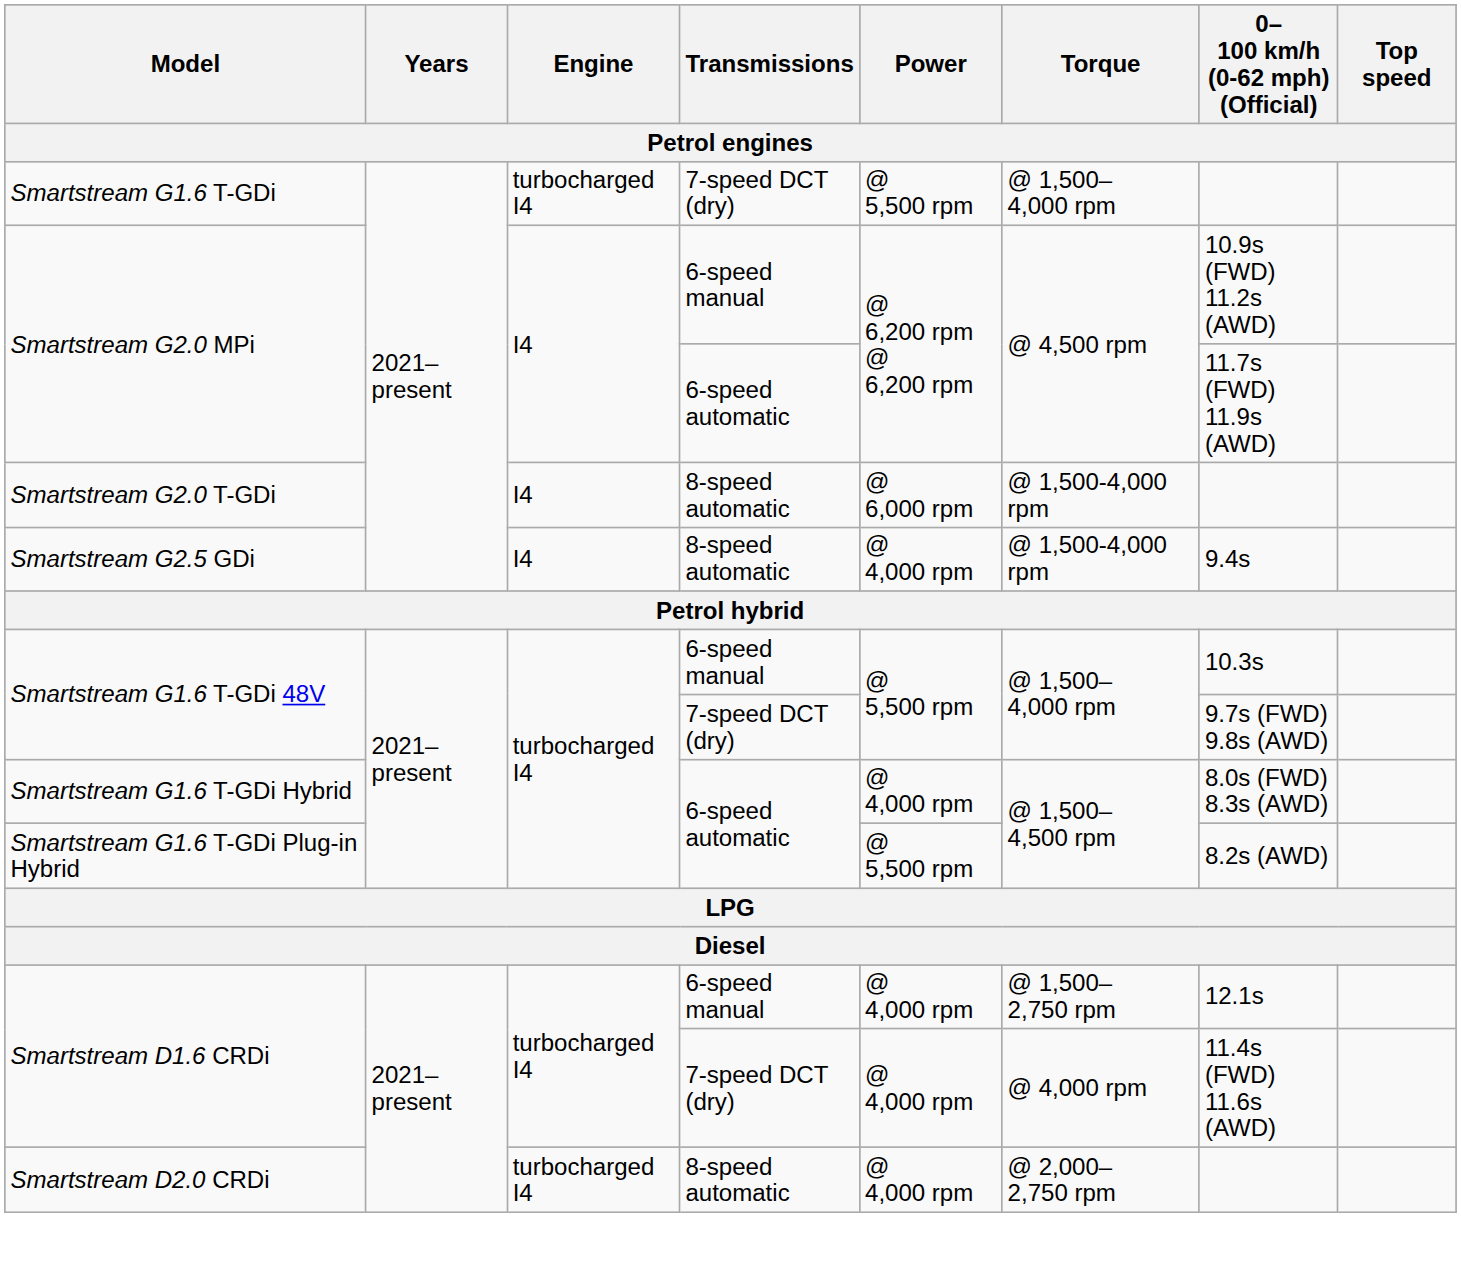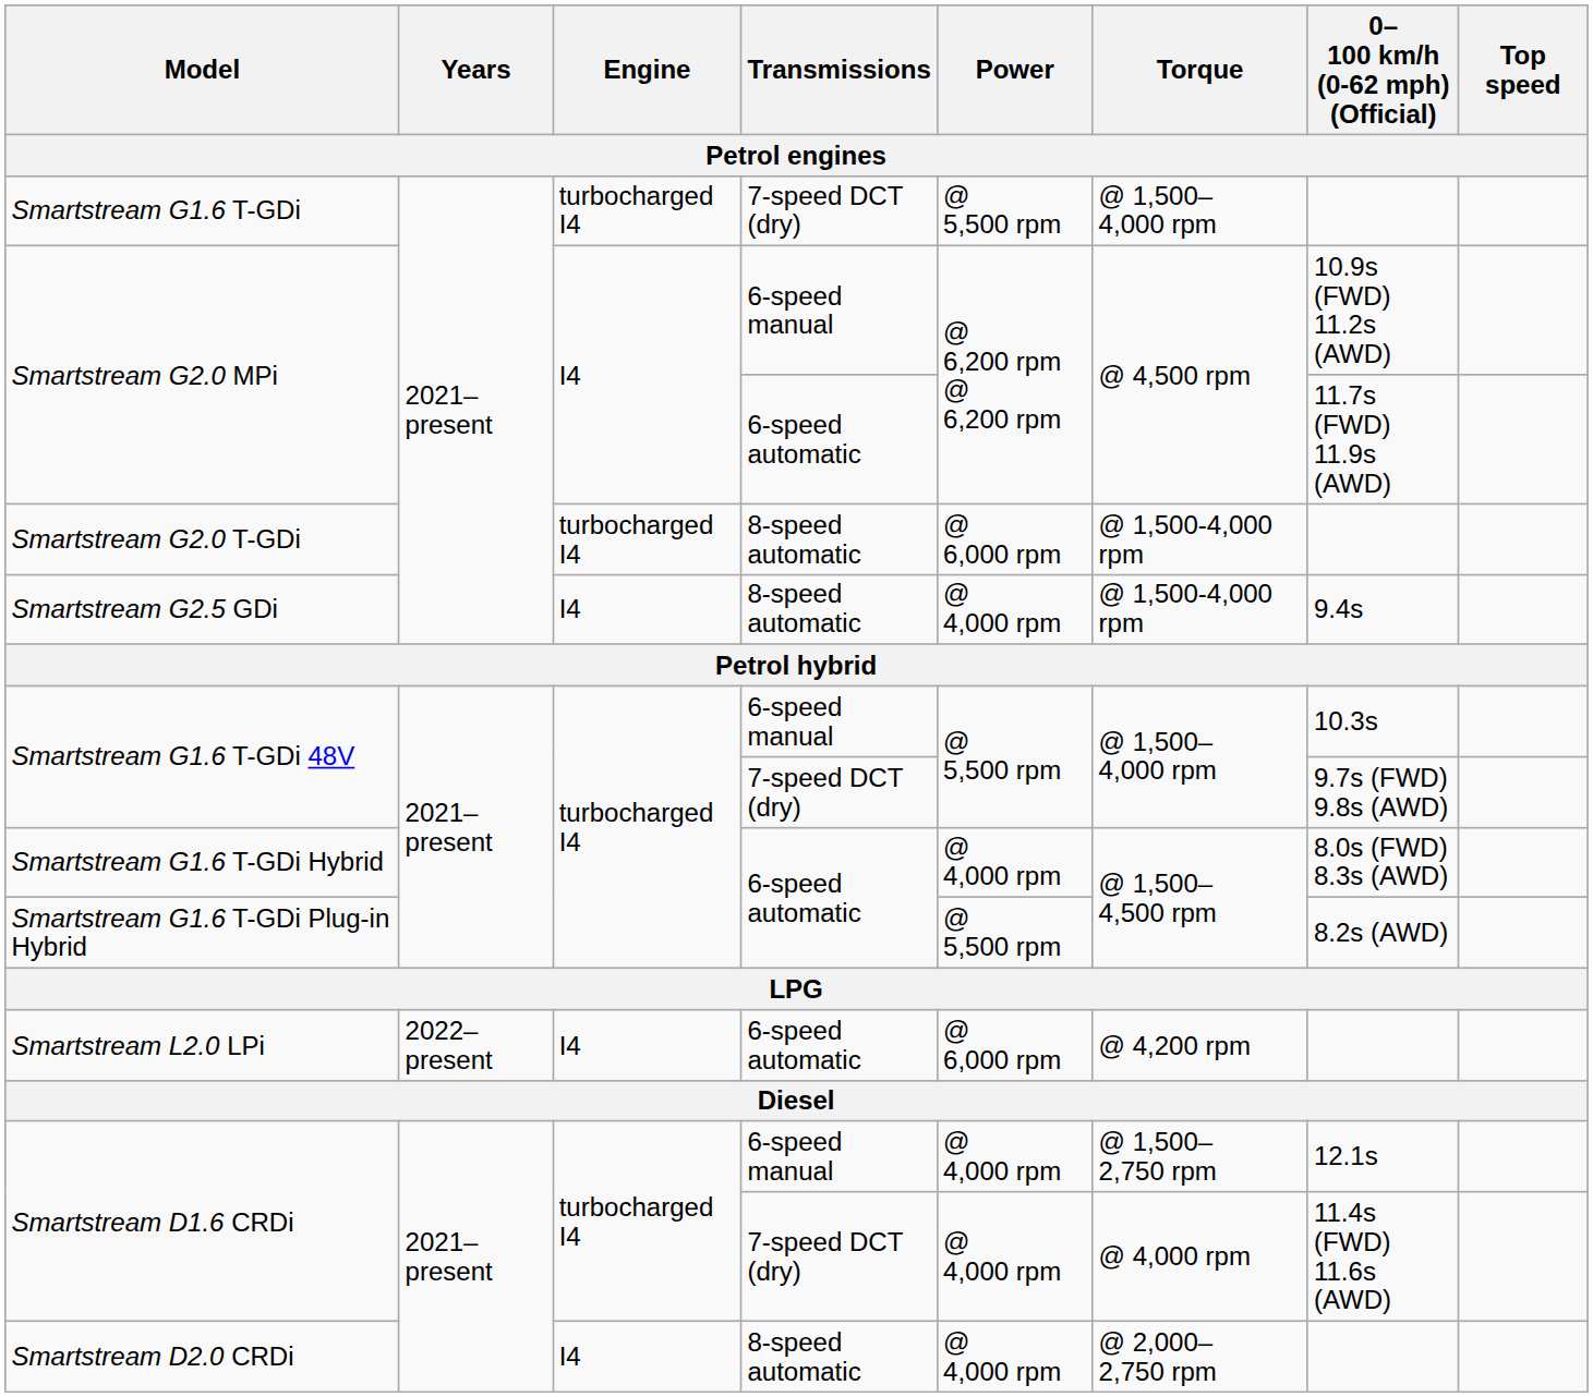 <table class="wikitable collapsible" style="text-align:left; font-size:90%;">
 <tr>
 <th>Model</th>
 <th>Years</th>
 <th>Engine</th>
 <th width="10%">Transmissions</th>
 <th>Power</th>
 <th>Torque</th>
 <th>0–100 km/h<br>(0-62 mph)<br>(Official)</th>
 <th>Top speed</th>
 </tr>
 <tr>
 <th colspan="8">Petrol engines</th>
 </tr>
 <tr>
 <td><em>Smartstream G1.6</em> T-GDi</td>
 <td rowspan=5>2021–present</td>
 <td> turbocharged I4</td>
 <td>7-speed DCT (dry)</td>
 <td> @ 5,500 rpm</td>
 <td> @ 1,500–4,000 rpm</td>
 <td></td>
 <td></td>
 </tr>
 <tr>
 <td rowspan=2><em>Smartstream G2.0</em> MPi</td>
 <td rowspan=2> I4</td>
 <td>6-speed manual</td>
 <td rowspan=2> @ 6,200 rpm<br> @ 6,200 rpm</td>
 <td rowspan=2> @ 4,500 rpm</td>
 <td>10.9s (FWD)<br>11.2s (AWD)</td>
 <td></td>
 </tr>
 <tr>
 <td>6-speed automatic</td>
 <td>11.7s (FWD)<br>11.9s (AWD)</td>
 <td></td>
 </tr>
 <tr>
 <td><em>Smartstream G2.0</em> T-GDi</td>
-<td> I4</td>
+<td> turbocharged I4</td>
 <td>8-speed automatic</td>
 <td> @ 6,000 rpm</td>
 <td> @ 1,500-4,000 rpm</td>
 <td></td>
 <td></td>
 </tr>
 <tr>
 <td><em>Smartstream G2.5</em> GDi</td>
 <td> I4</td>
 <td>8-speed automatic</td>
 <td> @ 4,000 rpm</td>
 <td> @ 1,500-4,000 rpm</td>
 <td>9.4s</td>
 <td></td>
 </tr>
 <tr>
 <th colspan="8">Petrol hybrid</th>
 </tr>
 <tr>
 <td rowspan="2"><em>Smartstream G1.6</em> T-GDi <a href='#'>48V</a></td>
 <td rowspan="4">2021–present</td>
 <td rowspan="4"> turbocharged I4</td>
 <td>6-speed manual</td>
 <td rowspan="2"> @ 5,500 rpm</td>
 <td rowspan="2"> @ 1,500–4,000 rpm</td>
 <td>10.3s</td>
 <td></td>
 </tr>
 <tr>
 <td>7-speed DCT (dry)</td>
 <td>9.7s (FWD)<br>9.8s (AWD)</td>
 <td></td>
 </tr>
 <tr>
 <td><em>Smartstream G1.6</em> T-GDi Hybrid</td>
 <td rowspan="2">6-speed automatic</td>
 <td> @ 4,000 rpm</td>
 <td rowspan=2> @ 1,500–4,500 rpm</td>
 <td>8.0s (FWD)<br> 8.3s (AWD)</td>
 <td></td>
 </tr>
 <tr>
 <td><em>Smartstream G1.6</em> T-GDi Plug-in Hybrid</td>
 <td> @ 5,500 rpm</td>
 <td>8.2s (AWD)</td>
 <td></td>
 </tr>
 <tr>
 <th colspan="8">LPG</th>
 </tr>
 <tr>
+<td><em>Smartstream L2.0</em> LPi</td>
+<td>2022–present</td>
+<td> I4</td>
+<td>6-speed automatic</td>
+<td> @ 6,000 rpm</td>
+<td> @ 4,200 rpm</td>
+<td></td>
+<td></td>
+</tr>
+<tr>
 <th colspan="8">Diesel</th>
 </tr>
 <tr>
 <td rowspan="2"><em>Smartstream D1.6</em> CRDi</td>
 <td rowspan="3">2021–present</td>
 <td rowspan="2"> turbocharged I4</td>
 <td>6-speed manual</td>
 <td> @ 4,000 rpm</td>
 <td> @ 1,500–2,750 rpm</td>
 <td>12.1s</td>
 <td></td>
 </tr>
 <tr>
 <td>7-speed DCT (dry)</td>
 <td> @ 4,000 rpm</td>
 <td> @ 4,000 rpm</td>
 <td>11.4s (FWD)<br> 11.6s (AWD)</td>
 <td></td>
 </tr>
 <tr>
 <td><em>Smartstream D2.0</em> CRDi</td>
-<td> turbocharged I4</td>
+<td> I4</td>
 <td>8-speed automatic</td>
 <td> @ 4,000 rpm</td>
 <td> @ 2,000–2,750 rpm</td>
 <td></td>
 <td></td>
 </tr>
 </table>
